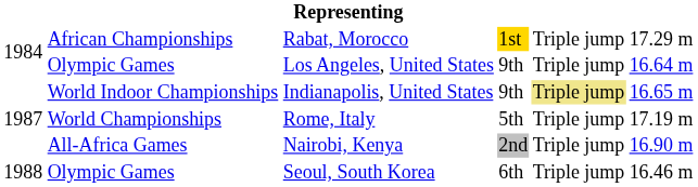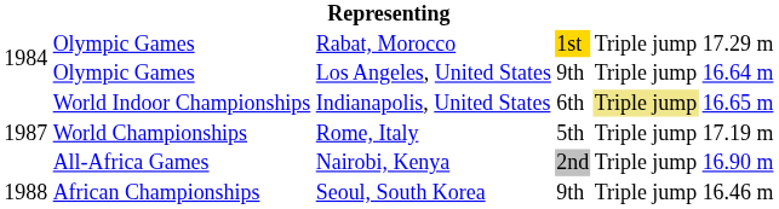 <table>
 <tr>
 <th colspan="6">Representing </th>
 </tr>
 <tr>
 <td rowspan=2>1984</td>
-<td><a href='#'>African Championships</a></td>
+<td><a href='#'>Olympic Games</a></td>
 <td><a href='#'>Rabat, Morocco</a></td>
 <td bgcolor=gold>1st</td>
 <td>Triple jump</td>
 <td>17.29 m</td>
 </tr>
 <tr>
 <td><a href='#'>Olympic Games</a></td>
 <td><a href='#'>Los Angeles</a>, <a href='#'>United States</a></td>
 <td>9th</td>
 <td>Triple jump</td>
 <td><a href='#'>16.64 m</a></td>
 </tr>
 <tr>
 <td rowspan=3>1987</td>
 <td><a href='#'>World Indoor Championships</a></td>
 <td><a href='#'>Indianapolis</a>, <a href='#'>United States</a></td>
-<td>9th</td>
+<td>6th</td>
 <td style="background: khaki;">Triple jump</td>
 <td><a href='#'>16.65 m</a></td>
 </tr>
 <tr>
 <td><a href='#'>World Championships</a></td>
 <td><a href='#'>Rome, Italy</a></td>
 <td>5th</td>
 <td>Triple jump</td>
 <td>17.19 m</td>
 </tr>
 <tr>
 <td><a href='#'>All-Africa Games</a></td>
 <td><a href='#'>Nairobi, Kenya</a></td>
 <td bgcolor=silver>2nd</td>
 <td>Triple jump</td>
 <td><a href='#'>16.90 m</a></td>
 </tr>
 <tr>
 <td>1988</td>
-<td><a href='#'>Olympic Games</a></td>
+<td><a href='#'>African Championships</a></td>
 <td><a href='#'>Seoul, South Korea</a></td>
-<td>6th</td>
+<td>9th</td>
 <td>Triple jump</td>
 <td>16.46 m</td>
 </tr>
 </table>
